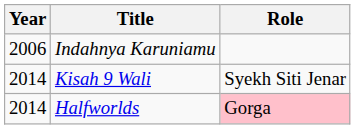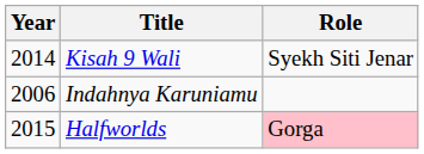 <table class="wikitable sortable">
 <tr>
 <th>Year</th>
 <th>Title</th>
 <th>Role</th>
 </tr>
 <tr>
+<td>2014</td>
+<td><em><a href='#'>Kisah 9 Wali</a></em></td>
+<td>Syekh Siti Jenar</td>
+</tr>
+<tr>
 <td>2006</td>
 <td><em>Indahnya Karuniamu</em></td>
 <td></td>
 </tr>
 <tr>
-<td>2014</td>
-<td><em><a href='#'>Kisah 9 Wali</a></em></td>
-<td>Syekh Siti Jenar</td>
-</tr>
-<tr>
-<td>2014</td>
+<td>2015</td>
 <td><em><a href='#'>Halfworlds</a></em></td>
 <td style="background: pink;">Gorga</td>
 </tr>
 </table>
